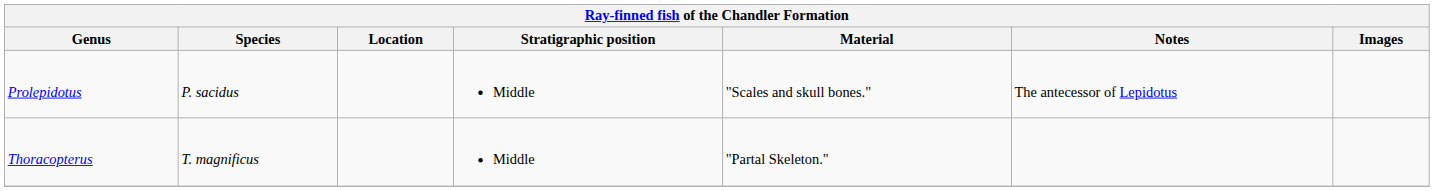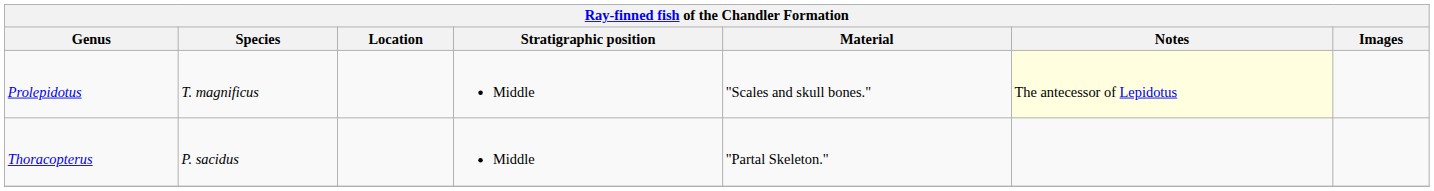 <table class="wikitable" align="center" width="100%">
 <tr>
 <th colspan="7" align="center"><strong><a href='#'>Ray-finned fish</a> of the Chandler Formation </strong></th>
 </tr>
 <tr>
 <th>Genus</th>
 <th>Species</th>
 <th>Location</th>
 <th>Stratigraphic position</th>
 <th>Material</th>
 <th>Notes</th>
 <th>Images</th>
 </tr>
 <tr>
 <td><br><em><a href='#'>Prolepidotus</a></em></td>
-<td><br><em>P. sacidus</em></td>
+<td><br><em>T. magnificus</em></td>
 <td></td>
 <td><br><ul><li>Middle</li></ul></td>
 <td><br>"Scales and skull bones."</td>
-<td><br>The antecessor of <a href='#'>Lepidotus</a></td>
+<td style="background: lightyellow;"><br>The antecessor of <a href='#'>Lepidotus</a></td>
 <td></td>
 </tr>
 <tr>
 <td><br><em><a href='#'>Thoracopterus</a></em></td>
-<td><br><em>T. magnificus</em></td>
+<td><br><em>P. sacidus</em></td>
 <td></td>
 <td><br><ul><li>Middle</li></ul></td>
 <td><br>"Partal Skeleton."</td>
 <td></td>
 <td></td>
 </tr>
 <tr>
 </tr>
 </table>
